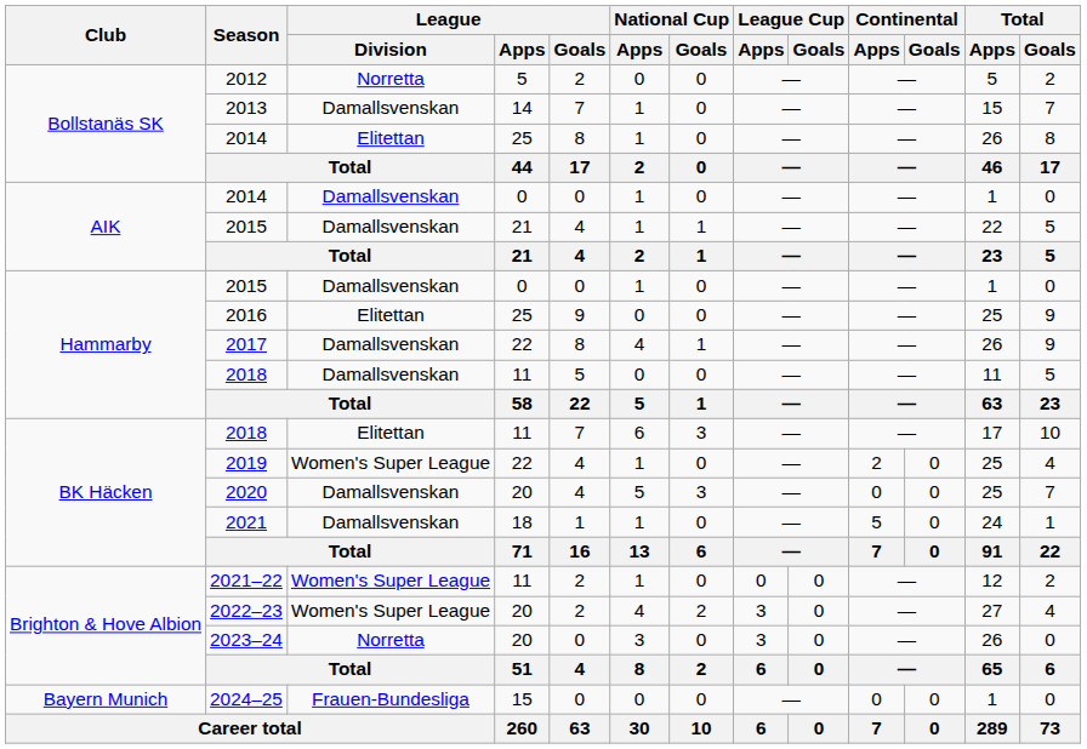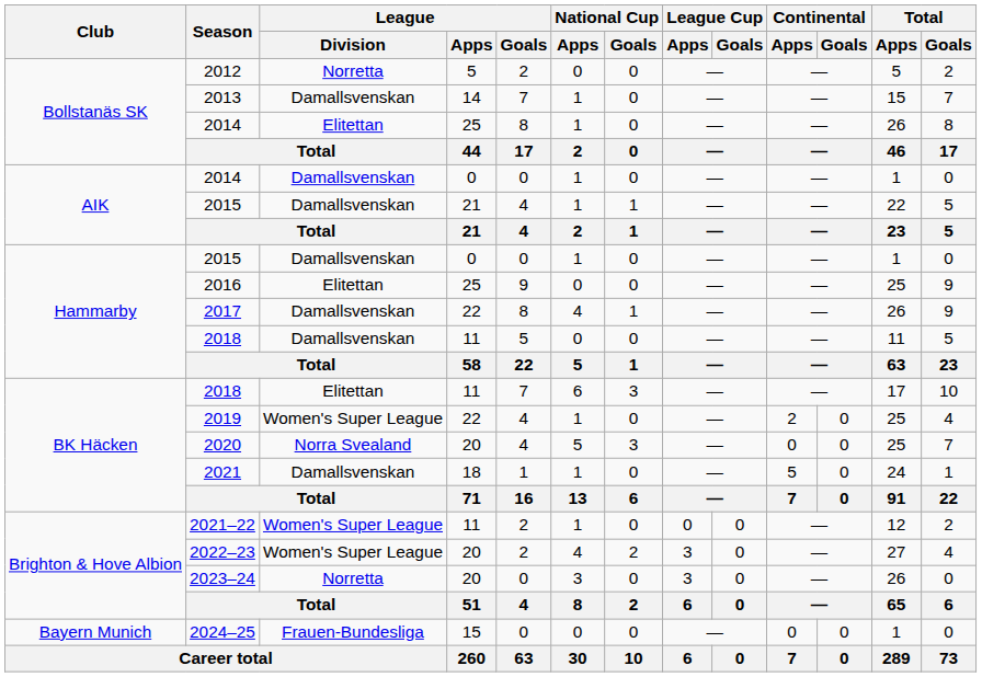 <table class="wikitable" style="text-align:center">
 <tr>
 <th rowspan="2">Club</th>
 <th rowspan="2">Season</th>
 <th colspan="3">League</th>
 <th colspan="2">National Cup</th>
 <th colspan="2">League Cup</th>
 <th colspan="2">Continental</th>
 <th colspan="2">Total</th>
 </tr>
 <tr>
 <th>Division</th>
 <th>Apps</th>
 <th>Goals</th>
 <th>Apps</th>
 <th>Goals</th>
 <th>Apps</th>
 <th>Goals</th>
 <th>Apps</th>
 <th>Goals</th>
 <th>Apps</th>
 <th>Goals</th>
 </tr>
 <tr>
 <td rowspan="4"><a href='#'>Bollstanäs SK</a></td>
 <td>2012</td>
 <td><a href='#'>Norretta</a></td>
 <td>5</td>
 <td>2</td>
 <td>0</td>
 <td>0</td>
 <td colspan=2>—</td>
 <td colspan=2>—</td>
 <td>5</td>
 <td>2</td>
 </tr>
 <tr>
 <td>2013</td>
 <td>Damallsvenskan</td>
 <td>14</td>
 <td>7</td>
 <td>1</td>
 <td>0</td>
 <td colspan=2>—</td>
 <td colspan=2>—</td>
 <td>15</td>
 <td>7</td>
 </tr>
 <tr>
 <td>2014</td>
 <td><a href='#'>Elitettan</a></td>
 <td>25</td>
 <td>8</td>
 <td>1</td>
 <td>0</td>
 <td colspan=2>—</td>
 <td colspan=2>—</td>
 <td>26</td>
 <td>8</td>
 </tr>
 <tr>
 <th colspan="2">Total</th>
 <th>44</th>
 <th>17</th>
 <th>2</th>
 <th>0</th>
 <th colspan=2>—</th>
 <th colspan=2>—</th>
 <th>46</th>
 <th>17</th>
 </tr>
 <tr>
 <td rowspan="3"><a href='#'>AIK</a></td>
 <td>2014</td>
 <td><a href='#'>Damallsvenskan</a></td>
 <td>0</td>
 <td>0</td>
 <td>1</td>
 <td>0</td>
 <td colspan=2>—</td>
 <td colspan=2>—</td>
 <td>1</td>
 <td>0</td>
 </tr>
 <tr>
 <td>2015</td>
 <td>Damallsvenskan</td>
 <td>21</td>
 <td>4</td>
 <td>1</td>
 <td>1</td>
 <td colspan=2>—</td>
 <td colspan=2>—</td>
 <td>22</td>
 <td>5</td>
 </tr>
 <tr>
 <th colspan="2">Total</th>
 <th>21</th>
 <th>4</th>
 <th>2</th>
 <th>1</th>
 <th colspan=2>—</th>
 <th colspan=2>—</th>
 <th>23</th>
 <th>5</th>
 </tr>
 <tr>
 <td rowspan="5"><a href='#'>Hammarby</a></td>
 <td>2015</td>
 <td>Damallsvenskan</td>
 <td>0</td>
 <td>0</td>
 <td>1</td>
 <td>0</td>
 <td colspan=2>—</td>
 <td colspan=2>—</td>
 <td>1</td>
 <td>0</td>
 </tr>
 <tr>
 <td>2016</td>
 <td>Elitettan</td>
 <td>25</td>
 <td>9</td>
 <td>0</td>
 <td>0</td>
 <td colspan=2>—</td>
 <td colspan=2>—</td>
 <td>25</td>
 <td>9</td>
 </tr>
 <tr>
 <td><a href='#'>2017</a></td>
 <td>Damallsvenskan</td>
 <td>22</td>
 <td>8</td>
 <td>4</td>
 <td>1</td>
 <td colspan=2>—</td>
 <td colspan=2>—</td>
 <td>26</td>
 <td>9</td>
 </tr>
 <tr>
 <td><a href='#'>2018</a></td>
 <td>Damallsvenskan</td>
 <td>11</td>
 <td>5</td>
 <td>0</td>
 <td>0</td>
 <td colspan=2>—</td>
 <td colspan=2>—</td>
 <td>11</td>
 <td>5</td>
 </tr>
 <tr>
 <th colspan="2">Total</th>
 <th>58</th>
 <th>22</th>
 <th>5</th>
 <th>1</th>
 <th colspan=2>—</th>
 <th colspan=2>—</th>
 <th>63</th>
 <th>23</th>
 </tr>
 <tr>
 <td rowspan="5"><a href='#'>BK Häcken</a></td>
 <td><a href='#'>2018</a></td>
 <td>Elitettan</td>
 <td>11</td>
 <td>7</td>
 <td>6</td>
 <td>3</td>
 <td colspan=2>—</td>
 <td colspan=2>—</td>
 <td>17</td>
 <td>10</td>
 </tr>
 <tr>
 <td><a href='#'>2019</a></td>
 <td>Women's Super League</td>
 <td>22</td>
 <td>4</td>
 <td>1</td>
 <td>0</td>
 <td colspan=2>—</td>
 <td>2</td>
 <td>0</td>
 <td>25</td>
 <td>4</td>
 </tr>
 <tr>
 <td><a href='#'>2020</a></td>
-<td>Damallsvenskan</td>
+<td><a href='#'>Norra Svealand</a></td>
 <td>20</td>
 <td>4</td>
 <td>5</td>
 <td>3</td>
 <td colspan=2>—</td>
 <td>0</td>
 <td>0</td>
 <td>25</td>
 <td>7</td>
 </tr>
 <tr>
 <td><a href='#'>2021</a></td>
 <td>Damallsvenskan</td>
 <td>18</td>
 <td>1</td>
 <td>1</td>
 <td>0</td>
 <td colspan=2>—</td>
 <td>5</td>
 <td>0</td>
 <td>24</td>
 <td>1</td>
 </tr>
 <tr>
 <th colspan="2">Total</th>
 <th>71</th>
 <th>16</th>
 <th>13</th>
 <th>6</th>
 <th colspan=2>—</th>
 <th>7</th>
 <th>0</th>
 <th>91</th>
 <th>22</th>
 </tr>
 <tr>
 <td rowspan="4"><a href='#'>Brighton & Hove Albion</a></td>
 <td><a href='#'>2021–22</a></td>
 <td><a href='#'>Women's Super League</a></td>
 <td>11</td>
 <td>2</td>
 <td>1</td>
 <td>0</td>
 <td>0</td>
 <td>0</td>
 <td colspan=2>—</td>
 <td>12</td>
 <td>2</td>
 </tr>
 <tr>
 <td><a href='#'>2022–23</a></td>
 <td>Women's Super League</td>
 <td>20</td>
 <td>2</td>
 <td>4</td>
 <td>2</td>
 <td>3</td>
 <td>0</td>
 <td colspan=2>—</td>
 <td>27</td>
 <td>4</td>
 </tr>
 <tr>
 <td><a href='#'>2023–24</a></td>
 <td><a href='#'>Norretta</a></td>
 <td>20</td>
 <td>0</td>
 <td>3</td>
 <td>0</td>
 <td>3</td>
 <td>0</td>
 <td colspan=2>—</td>
 <td>26</td>
 <td>0</td>
 </tr>
 <tr>
 <th colspan="2">Total</th>
 <th>51</th>
 <th>4</th>
 <th>8</th>
 <th>2</th>
 <th>6</th>
 <th>0</th>
 <th colspan=2>—</th>
 <th>65</th>
 <th>6</th>
 </tr>
 <tr>
 <td><a href='#'>Bayern Munich</a></td>
 <td><a href='#'>2024–25</a></td>
 <td><a href='#'>Frauen-Bundesliga</a></td>
 <td>15</td>
 <td>0</td>
 <td>0</td>
 <td>0</td>
 <td colspan=2>—</td>
 <td>0</td>
 <td>0</td>
 <td>1</td>
 <td>0</td>
 </tr>
 <tr>
 <th colspan="3">Career total</th>
 <th>260</th>
 <th>63</th>
 <th>30</th>
 <th>10</th>
 <th>6</th>
 <th>0</th>
 <th>7</th>
 <th>0</th>
 <th>289</th>
 <th>73</th>
 </tr>
 </table>
